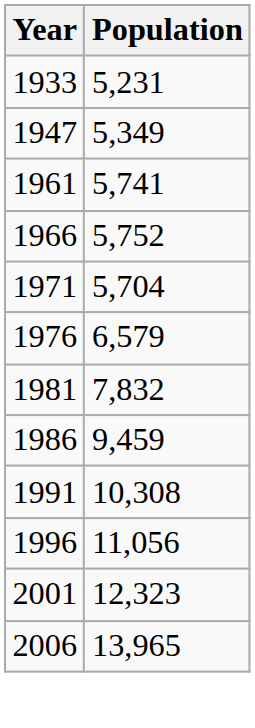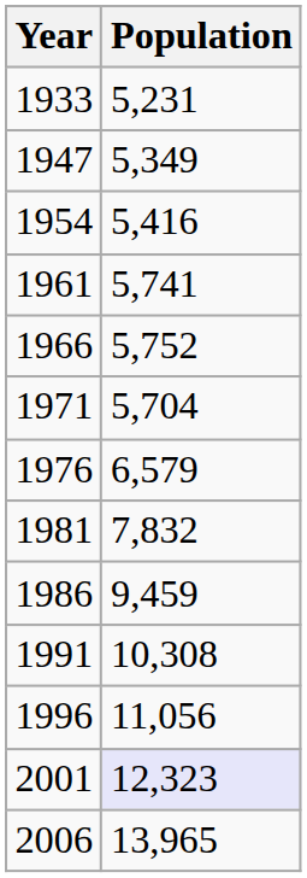 <table class="wikitable">
 <tr>
 <th>Year</th>
 <th>Population</th>
 </tr>
 <tr>
 <td>1933</td>
 <td>5,231</td>
 </tr>
 <tr>
 <td>1947</td>
 <td>5,349</td>
+</tr>
+<tr>
+<td>1954</td>
+<td>5,416</td>
 </tr>
 <tr>
 <td>1961</td>
 <td>5,741</td>
 </tr>
 <tr>
 <td>1966</td>
 <td>5,752</td>
 </tr>
 <tr>
 <td>1971</td>
 <td>5,704</td>
 </tr>
 <tr>
 <td>1976</td>
 <td>6,579</td>
 </tr>
 <tr>
 <td>1981</td>
 <td>7,832</td>
 </tr>
 <tr>
 <td>1986</td>
 <td>9,459</td>
 </tr>
 <tr>
 <td>1991</td>
 <td>10,308</td>
 </tr>
 <tr>
 <td>1996</td>
 <td>11,056</td>
 </tr>
 <tr>
 <td>2001</td>
-<td>12,323</td>
+<td style="background: lavender;">12,323</td>
 </tr>
 <tr>
 <td>2006</td>
 <td>13,965</td>
 </tr>
 </table>
